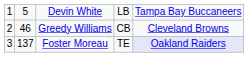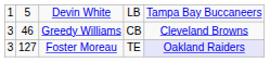 <table class="wikitable" style="text-align:center">
 <tr>
 <td>1</td>
 <td>5</td>
 <td><a href='#'>Devin White</a></td>
 <td>LB</td>
 <td><a href='#'>Tampa Bay Buccaneers</a></td>
 </tr>
 <tr>
-<td>2</td>
+<td>3</td>
 <td>46</td>
 <td><a href='#'>Greedy Williams</a></td>
 <td>CB</td>
 <td><a href='#'>Cleveland Browns</a></td>
 </tr>
 <tr>
 <td>3</td>
-<td>137</td>
+<td>127</td>
 <td><a href='#'>Foster Moreau</a></td>
 <td>TE</td>
 <td style="background: lavender;"><a href='#'>Oakland Raiders</a></td>
 </tr>
 </table>
